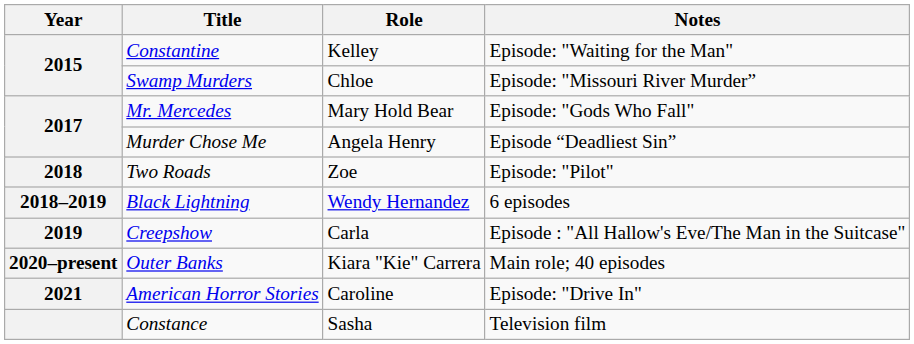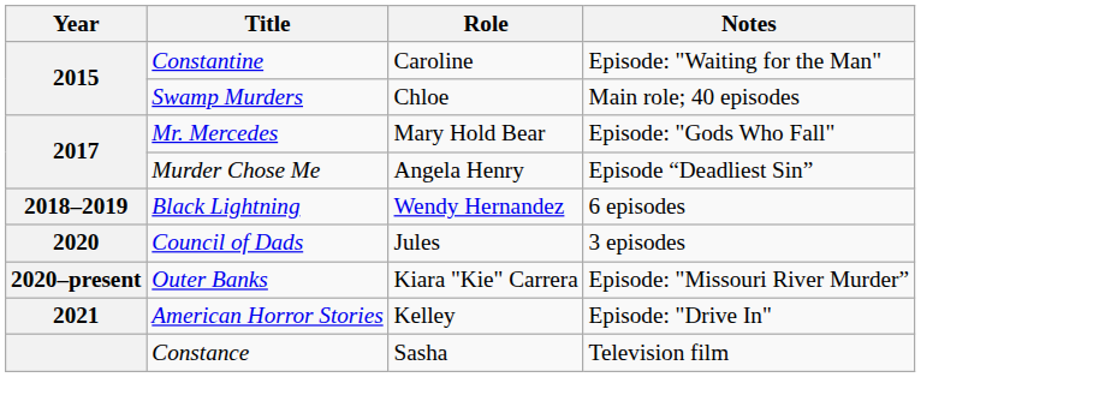 <table class="wikitable plainrowheaders sortable">
 <tr>
 <th>Year</th>
 <th>Title</th>
 <th>Role</th>
 <th class="unsortable">Notes</th>
 </tr>
 <tr>
 <th rowspan="2" scope="row">2015</th>
 <td><em><a href='#'>Constantine</a></em></td>
-<td>Kelley</td>
+<td>Caroline</td>
 <td>Episode: "Waiting for the Man"</td>
 </tr>
 <tr>
 <td><em><a href='#'>Swamp Murders</a></em></td>
 <td>Chloe</td>
-<td>Episode: "Missouri River Murder”</td>
+<td>Main role; 40 episodes</td>
 </tr>
 <tr>
 <th rowspan="2" scope="row">2017</th>
 <td><em><a href='#'>Mr. Mercedes</a></em></td>
 <td>Mary Hold Bear</td>
 <td>Episode: "Gods Who Fall"</td>
 </tr>
 <tr>
 <td><em>Murder Chose Me</em></td>
 <td>Angela Henry</td>
 <td>Episode “Deadliest Sin”</td>
 </tr>
 <tr>
-<th scope="row">2018</th>
-<td><em>Two Roads</em></td>
-<td>Zoe</td>
-<td>Episode: "Pilot"</td>
-</tr>
-<tr>
 <th scope="row">2018–2019</th>
 <td><em><a href='#'>Black Lightning</a></em></td>
 <td><a href='#'>Wendy Hernandez</a></td>
 <td>6 episodes</td>
 </tr>
 <tr>
-<th scope="row">2019</th>
-<td><em><a href='#'>Creepshow</a></em></td>
-<td>Carla</td>
-<td>Episode : "All Hallow's Eve/The Man in the Suitcase"</td>
+<th scope="row">2020</th>
+<td><em><a href='#'>Council of Dads</a></em></td>
+<td>Jules</td>
+<td>3 episodes</td>
 </tr>
 <tr>
 <th scope="row">2020–present</th>
 <td><em><a href='#'>Outer Banks</a></em></td>
 <td>Kiara "Kie" Carrera</td>
-<td>Main role; 40 episodes</td>
+<td>Episode: "Missouri River Murder”</td>
 </tr>
 <tr>
 <th scope="row">2021</th>
 <td><em><a href='#'>American Horror Stories</a></em></td>
-<td>Caroline</td>
+<td>Kelley</td>
 <td>Episode: "Drive In"</td>
 </tr>
 <tr>
 <th scope="row"></th>
 <td><em>Constance</em></td>
 <td>Sasha</td>
 <td>Television film</td>
 </tr>
 </table>
